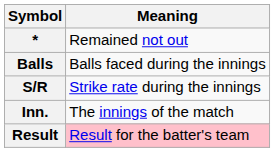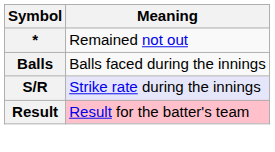 <table class="wikitable">
 <tr>
 <th>Symbol</th>
 <th>Meaning</th>
 </tr>
 <tr>
 <th>*</th>
 <td>Remained <a href='#'>not out</a></td>
 </tr>
 <tr>
 <th>Balls</th>
 <td>Balls faced during the innings</td>
 </tr>
 <tr>
 <th>S/R</th>
-<td><a href='#'>Strike rate</a> during the innings</td>
-</tr>
-<tr>
-<th>Inn.</th>
-<td>The <a href='#'>innings</a> of the match</td>
+<td style="background: lavender;"><a href='#'>Strike rate</a> during the innings</td>
 </tr>
 <tr>
 <th>Result</th>
 <td style="background: pink;"><a href='#'>Result</a> for the batter's team</td>
 </tr>
 </table>
